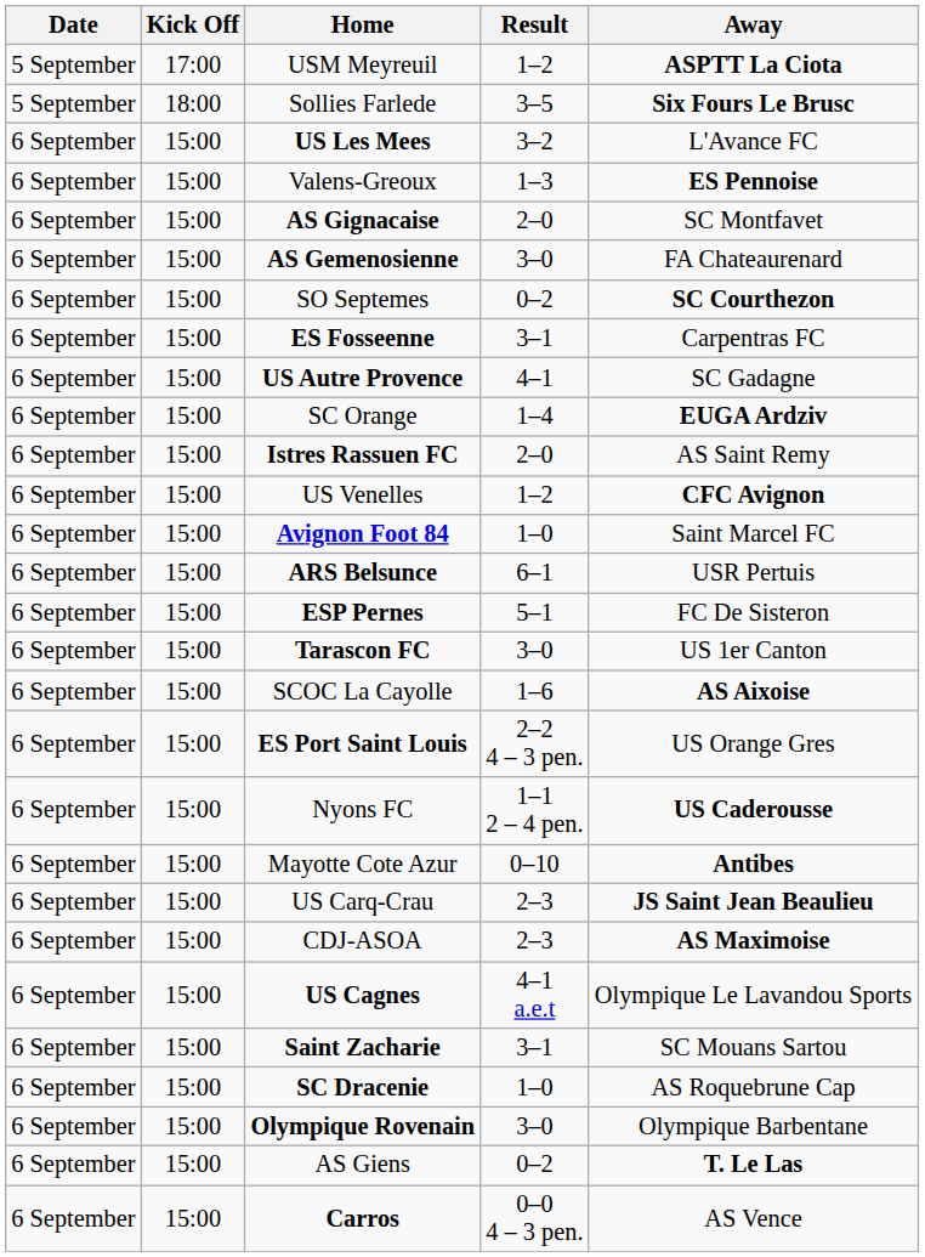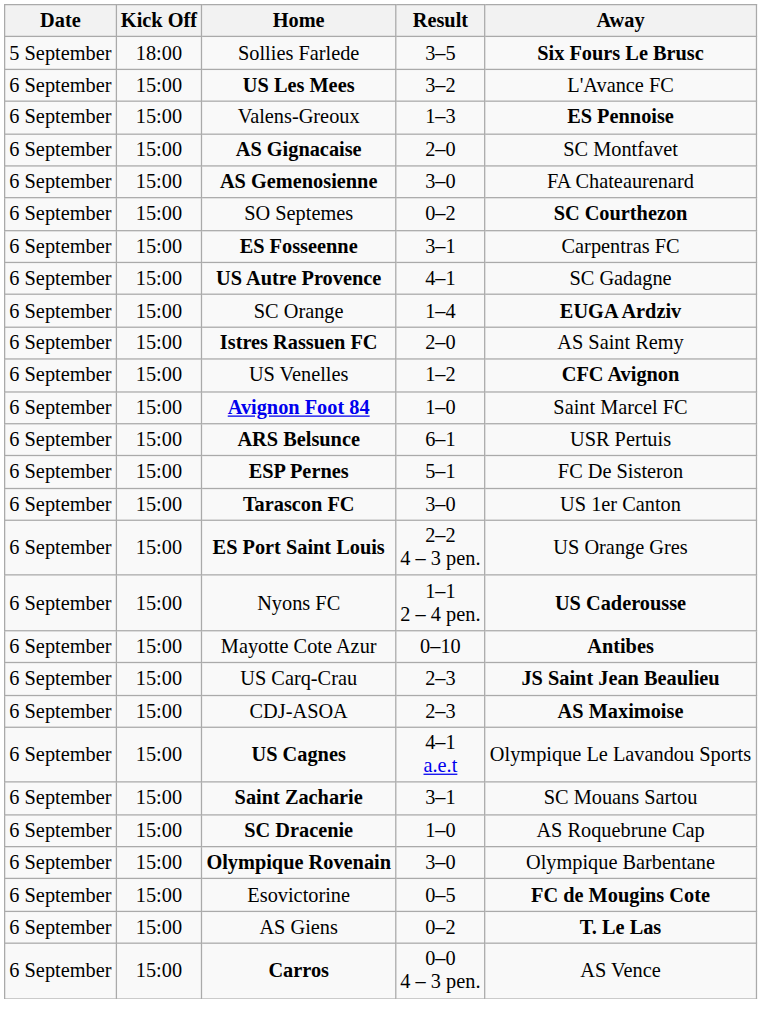 <table class="wikitable" style="text-align:center;">
 <tr>
 <th scope="col">Date</th>
 <th scope="col">Kick Off</th>
 <th scope="col">Home</th>
 <th scope="col">Result</th>
 <th scope="col">Away</th>
-</tr>
-<tr>
-<td>5 September</td>
-<td>17:00</td>
-<td>USM Meyreuil</td>
-<td>1–2</td>
-<td><strong>ASPTT La Ciota</strong></td>
 </tr>
 <tr>
 <td>5 September</td>
 <td>18:00</td>
 <td>Sollies Farlede</td>
 <td>3–5</td>
 <td><strong>Six Fours Le Brusc</strong></td>
 </tr>
 <tr>
 <td>6 September</td>
 <td>15:00</td>
 <td><strong>US Les Mees</strong></td>
 <td>3–2</td>
 <td>L'Avance FC</td>
 </tr>
 <tr>
 <td>6 September</td>
 <td>15:00</td>
 <td>Valens-Greoux</td>
 <td>1–3</td>
 <td><strong>ES Pennoise</strong></td>
 </tr>
 <tr>
 <td>6 September</td>
 <td>15:00</td>
 <td><strong>AS Gignacaise</strong></td>
 <td>2–0</td>
 <td>SC Montfavet</td>
 </tr>
 <tr>
 <td>6 September</td>
 <td>15:00</td>
 <td><strong>AS Gemenosienne</strong></td>
 <td>3–0</td>
 <td>FA Chateaurenard</td>
 </tr>
 <tr>
 <td>6 September</td>
 <td>15:00</td>
 <td>SO Septemes</td>
 <td>0–2</td>
 <td><strong>SC Courthezon</strong></td>
 </tr>
 <tr>
 <td>6 September</td>
 <td>15:00</td>
 <td><strong>ES Fosseenne</strong></td>
 <td>3–1</td>
 <td>Carpentras FC</td>
 </tr>
 <tr>
 <td>6 September</td>
 <td>15:00</td>
 <td><strong>US Autre Provence</strong></td>
 <td>4–1</td>
 <td>SC Gadagne</td>
 </tr>
 <tr>
 <td>6 September</td>
 <td>15:00</td>
 <td>SC Orange</td>
 <td>1–4</td>
 <td><strong>EUGA Ardziv</strong></td>
 </tr>
 <tr>
 <td>6 September</td>
 <td>15:00</td>
 <td><strong>Istres Rassuen FC</strong></td>
 <td>2–0</td>
 <td>AS Saint Remy</td>
 </tr>
 <tr>
 <td>6 September</td>
 <td>15:00</td>
 <td>US Venelles</td>
 <td>1–2</td>
 <td><strong>CFC Avignon</strong></td>
 </tr>
 <tr>
 <td>6 September</td>
 <td>15:00</td>
 <td><strong><a href='#'>Avignon Foot 84</a></strong></td>
 <td>1–0</td>
 <td>Saint Marcel FC</td>
 </tr>
 <tr>
 <td>6 September</td>
 <td>15:00</td>
 <td><strong>ARS Belsunce</strong></td>
 <td>6–1</td>
 <td>USR Pertuis</td>
 </tr>
 <tr>
 <td>6 September</td>
 <td>15:00</td>
 <td><strong>ESP Pernes</strong></td>
 <td>5–1</td>
 <td>FC De Sisteron</td>
 </tr>
 <tr>
 <td>6 September</td>
 <td>15:00</td>
 <td><strong>Tarascon FC</strong></td>
 <td>3–0</td>
 <td>US 1er Canton</td>
 </tr>
 <tr>
 <td>6 September</td>
 <td>15:00</td>
-<td>SCOC La Cayolle</td>
-<td>1–6</td>
-<td><strong>AS Aixoise</strong></td>
-</tr>
-<tr>
-<td>6 September</td>
-<td>15:00</td>
 <td><strong>ES Port Saint Louis</strong></td>
 <td>2–2 <br> 4 – 3 pen.</td>
 <td>US Orange Gres</td>
 </tr>
 <tr>
 <td>6 September</td>
 <td>15:00</td>
 <td>Nyons FC</td>
 <td>1–1 <br> 2 – 4 pen.</td>
 <td><strong>US Caderousse</strong></td>
 </tr>
 <tr>
 <td>6 September</td>
 <td>15:00</td>
 <td>Mayotte Cote Azur</td>
 <td>0–10</td>
 <td><strong>Antibes</strong></td>
 </tr>
 <tr>
 <td>6 September</td>
 <td>15:00</td>
 <td>US Carq-Crau</td>
 <td>2–3</td>
 <td><strong>JS Saint Jean Beaulieu</strong></td>
 </tr>
 <tr>
 <td>6 September</td>
 <td>15:00</td>
 <td>CDJ-ASOA</td>
 <td>2–3</td>
 <td><strong>AS Maximoise</strong></td>
 </tr>
 <tr>
 <td>6 September</td>
 <td>15:00</td>
 <td><strong>US Cagnes</strong></td>
 <td>4–1 <br> <a href='#'>a.e.t</a></td>
 <td>Olympique Le Lavandou Sports</td>
 </tr>
 <tr>
 <td>6 September</td>
 <td>15:00</td>
 <td><strong>Saint Zacharie</strong></td>
 <td>3–1</td>
 <td>SC Mouans Sartou</td>
 </tr>
 <tr>
 <td>6 September</td>
 <td>15:00</td>
 <td><strong>SC Dracenie</strong></td>
 <td>1–0</td>
 <td>AS Roquebrune Cap</td>
 </tr>
 <tr>
 <td>6 September</td>
 <td>15:00</td>
 <td><strong>Olympique Rovenain</strong></td>
 <td>3–0</td>
 <td>Olympique Barbentane</td>
 </tr>
 <tr>
 <td>6 September</td>
 <td>15:00</td>
+<td>Esovictorine</td>
+<td>0–5</td>
+<td><strong>FC de Mougins Cote</strong></td>
+</tr>
+<tr>
+<td>6 September</td>
+<td>15:00</td>
 <td>AS Giens</td>
 <td>0–2</td>
 <td><strong>T. Le Las</strong></td>
 </tr>
 <tr>
 <td>6 September</td>
 <td>15:00</td>
 <td><strong>Carros</strong></td>
 <td>0–0 <br> 4 – 3 pen.</td>
 <td>AS Vence</td>
 </tr>
 </table>
